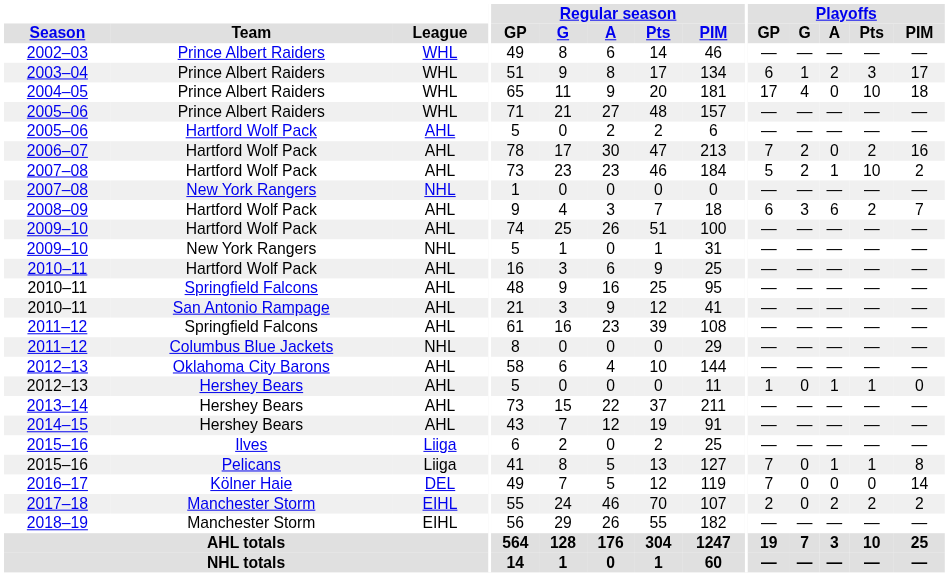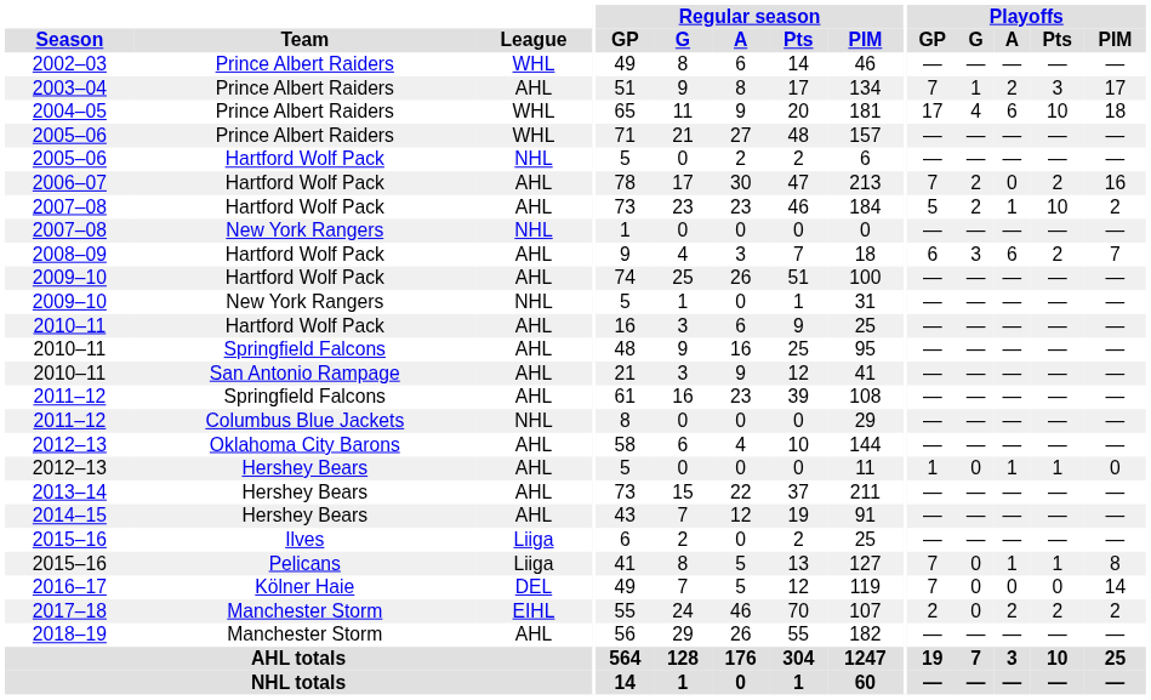 <table border="0" cellpadding="1" cellspacing="0" style="text-align:center; width:60em">
 <tr bgcolor="#e0e0e0">
 <th colspan="3" bgcolor="#ffffff"></th>
 <th rowspan="99" bgcolor="#ffffff"></th>
 <th colspan="5"><a href='#'>Regular season</a></th>
 <th rowspan="99" bgcolor="#ffffff"></th>
 <th colspan="5"><a href='#'>Playoffs</a></th>
 </tr>
 <tr bgcolor="#e0e0e0">
 <th><a href='#'>Season</a></th>
 <th>Team</th>
 <th>League</th>
 <th>GP</th>
 <th><a href='#'>G</a></th>
 <th><a href='#'>A</a></th>
 <th><a href='#'>Pts</a></th>
 <th><a href='#'>PIM</a></th>
 <th>GP</th>
 <th>G</th>
 <th>A</th>
 <th>Pts</th>
 <th>PIM</th>
 </tr>
 <tr>
 <td><a href='#'>2002–03</a></td>
 <td><a href='#'>Prince Albert Raiders</a></td>
 <td><a href='#'>WHL</a></td>
 <td>49</td>
 <td>8</td>
 <td>6</td>
 <td>14</td>
 <td>46</td>
 <td>—</td>
 <td>—</td>
 <td>—</td>
 <td>—</td>
 <td>—</td>
 </tr>
 <tr bgcolor="#f0f0f0">
 <td><a href='#'>2003–04</a></td>
 <td>Prince Albert Raiders</td>
-<td>WHL</td>
+<td>AHL</td>
 <td>51</td>
 <td>9</td>
 <td>8</td>
 <td>17</td>
 <td>134</td>
-<td>6</td>
+<td>7</td>
 <td>1</td>
 <td>2</td>
 <td>3</td>
 <td>17</td>
 </tr>
 <tr>
 <td><a href='#'>2004–05</a></td>
 <td>Prince Albert Raiders</td>
 <td>WHL</td>
 <td>65</td>
 <td>11</td>
 <td>9</td>
 <td>20</td>
 <td>181</td>
 <td>17</td>
 <td>4</td>
-<td>0</td>
+<td>6</td>
 <td>10</td>
 <td>18</td>
 </tr>
 <tr bgcolor="#f0f0f0">
 <td><a href='#'>2005–06</a></td>
 <td>Prince Albert Raiders</td>
 <td>WHL</td>
 <td>71</td>
 <td>21</td>
 <td>27</td>
 <td>48</td>
 <td>157</td>
 <td>—</td>
 <td>—</td>
 <td>—</td>
 <td>—</td>
 <td>—</td>
 </tr>
 <tr>
 <td><a href='#'>2005–06</a></td>
 <td><a href='#'>Hartford Wolf Pack</a></td>
-<td><a href='#'>AHL</a></td>
+<td><a href='#'>NHL</a></td>
 <td>5</td>
 <td>0</td>
 <td>2</td>
 <td>2</td>
 <td>6</td>
 <td>—</td>
 <td>—</td>
 <td>—</td>
 <td>—</td>
 <td>—</td>
 </tr>
 <tr bgcolor="#f0f0f0">
 <td><a href='#'>2006–07</a></td>
 <td>Hartford Wolf Pack</td>
 <td>AHL</td>
 <td>78</td>
 <td>17</td>
 <td>30</td>
 <td>47</td>
 <td>213</td>
 <td>7</td>
 <td>2</td>
 <td>0</td>
 <td>2</td>
 <td>16</td>
 </tr>
 <tr>
 <td><a href='#'>2007–08</a></td>
 <td>Hartford Wolf Pack</td>
 <td>AHL</td>
 <td>73</td>
 <td>23</td>
 <td>23</td>
 <td>46</td>
 <td>184</td>
 <td>5</td>
 <td>2</td>
 <td>1</td>
 <td>10</td>
 <td>2</td>
 </tr>
 <tr bgcolor="#f0f0f0">
 <td><a href='#'>2007–08</a></td>
 <td><a href='#'>New York Rangers</a></td>
 <td><a href='#'>NHL</a></td>
 <td>1</td>
 <td>0</td>
 <td>0</td>
 <td>0</td>
 <td>0</td>
 <td>—</td>
 <td>—</td>
 <td>—</td>
 <td>—</td>
 <td>—</td>
 </tr>
 <tr>
 <td><a href='#'>2008–09</a></td>
 <td>Hartford Wolf Pack</td>
 <td>AHL</td>
 <td>9</td>
 <td>4</td>
 <td>3</td>
 <td>7</td>
 <td>18</td>
 <td>6</td>
 <td>3</td>
 <td>6</td>
 <td>2</td>
 <td>7</td>
 </tr>
 <tr bgcolor="#f0f0f0">
 <td><a href='#'>2009–10</a></td>
 <td>Hartford Wolf Pack</td>
 <td>AHL</td>
 <td>74</td>
 <td>25</td>
 <td>26</td>
 <td>51</td>
 <td>100</td>
 <td>—</td>
 <td>—</td>
 <td>—</td>
 <td>—</td>
 <td>—</td>
 </tr>
 <tr>
 <td><a href='#'>2009–10</a></td>
 <td>New York Rangers</td>
 <td>NHL</td>
 <td>5</td>
 <td>1</td>
 <td>0</td>
 <td>1</td>
 <td>31</td>
 <td>—</td>
 <td>—</td>
 <td>—</td>
 <td>—</td>
 <td>—</td>
 </tr>
 <tr bgcolor="#f0f0f0">
 <td><a href='#'>2010–11</a></td>
 <td>Hartford Wolf Pack</td>
 <td>AHL</td>
 <td>16</td>
 <td>3</td>
 <td>6</td>
 <td>9</td>
 <td>25</td>
 <td>—</td>
 <td>—</td>
 <td>—</td>
 <td>—</td>
 <td>—</td>
 </tr>
 <tr>
 <td>2010–11</td>
 <td><a href='#'>Springfield Falcons</a></td>
 <td>AHL</td>
 <td>48</td>
 <td>9</td>
 <td>16</td>
 <td>25</td>
 <td>95</td>
 <td>—</td>
 <td>—</td>
 <td>—</td>
 <td>—</td>
 <td>—</td>
 </tr>
 <tr bgcolor="#f0f0f0">
 <td>2010–11</td>
 <td><a href='#'>San Antonio Rampage</a></td>
 <td>AHL</td>
 <td>21</td>
 <td>3</td>
 <td>9</td>
 <td>12</td>
 <td>41</td>
 <td>—</td>
 <td>—</td>
 <td>—</td>
 <td>—</td>
 <td>—</td>
 </tr>
 <tr>
 <td><a href='#'>2011–12</a></td>
 <td>Springfield Falcons</td>
 <td>AHL</td>
 <td>61</td>
 <td>16</td>
 <td>23</td>
 <td>39</td>
 <td>108</td>
 <td>—</td>
 <td>—</td>
 <td>—</td>
 <td>—</td>
 <td>—</td>
 </tr>
 <tr bgcolor="#f0f0f0">
 <td><a href='#'>2011–12</a></td>
 <td><a href='#'>Columbus Blue Jackets</a></td>
 <td>NHL</td>
 <td>8</td>
 <td>0</td>
 <td>0</td>
 <td>0</td>
 <td>29</td>
 <td>—</td>
 <td>—</td>
 <td>—</td>
 <td>—</td>
 <td>—</td>
 </tr>
 <tr>
 <td><a href='#'>2012–13</a></td>
 <td><a href='#'>Oklahoma City Barons</a></td>
 <td>AHL</td>
 <td>58</td>
 <td>6</td>
 <td>4</td>
 <td>10</td>
 <td>144</td>
 <td>—</td>
 <td>—</td>
 <td>—</td>
 <td>—</td>
 <td>—</td>
 </tr>
 <tr bgcolor="#f0f0f0">
 <td>2012–13</td>
 <td><a href='#'>Hershey Bears</a></td>
 <td>AHL</td>
 <td>5</td>
 <td>0</td>
 <td>0</td>
 <td>0</td>
 <td>11</td>
 <td>1</td>
 <td>0</td>
 <td>1</td>
 <td>1</td>
 <td>0</td>
 </tr>
 <tr>
 <td><a href='#'>2013–14</a></td>
 <td>Hershey Bears</td>
 <td>AHL</td>
 <td>73</td>
 <td>15</td>
 <td>22</td>
 <td>37</td>
 <td>211</td>
 <td>—</td>
 <td>—</td>
 <td>—</td>
 <td>—</td>
 <td>—</td>
 </tr>
 <tr bgcolor="#f0f0f0">
 <td><a href='#'>2014–15</a></td>
 <td>Hershey Bears</td>
 <td>AHL</td>
 <td>43</td>
 <td>7</td>
 <td>12</td>
 <td>19</td>
 <td>91</td>
 <td>—</td>
 <td>—</td>
 <td>—</td>
 <td>—</td>
 <td>—</td>
 </tr>
 <tr>
 <td><a href='#'>2015–16</a></td>
 <td><a href='#'>Ilves</a></td>
 <td><a href='#'>Liiga</a></td>
 <td>6</td>
 <td>2</td>
 <td>0</td>
 <td>2</td>
 <td>25</td>
 <td>—</td>
 <td>—</td>
 <td>—</td>
 <td>—</td>
 <td>—</td>
 </tr>
 <tr bgcolor="#f0f0f0">
 <td>2015–16</td>
 <td><a href='#'>Pelicans</a></td>
 <td>Liiga</td>
 <td>41</td>
 <td>8</td>
 <td>5</td>
 <td>13</td>
 <td>127</td>
 <td>7</td>
 <td>0</td>
 <td>1</td>
 <td>1</td>
 <td>8</td>
 </tr>
 <tr>
 <td><a href='#'>2016–17</a></td>
 <td><a href='#'>Kölner Haie</a></td>
 <td><a href='#'>DEL</a></td>
 <td>49</td>
 <td>7</td>
 <td>5</td>
 <td>12</td>
 <td>119</td>
 <td>7</td>
 <td>0</td>
 <td>0</td>
 <td>0</td>
 <td>14</td>
 </tr>
 <tr>
 </tr>
 <tr bgcolor="#f0f0f0">
 <td><a href='#'>2017–18</a></td>
 <td><a href='#'>Manchester Storm</a></td>
 <td><a href='#'>EIHL</a></td>
 <td>55</td>
 <td>24</td>
 <td>46</td>
 <td>70</td>
 <td>107</td>
 <td>2</td>
 <td>0</td>
 <td>2</td>
 <td>2</td>
 <td>2</td>
 </tr>
 <tr>
 <td><a href='#'>2018–19</a></td>
 <td>Manchester Storm</td>
-<td>EIHL</td>
+<td>AHL</td>
 <td>56</td>
 <td>29</td>
 <td>26</td>
 <td>55</td>
 <td>182</td>
 <td>—</td>
 <td>—</td>
 <td>—</td>
 <td>—</td>
 <td>—</td>
 </tr>
 <tr bgcolor="#e0e0e0">
 <th colspan="3">AHL totals</th>
 <th>564</th>
 <th>128</th>
 <th>176</th>
 <th>304</th>
 <th>1247</th>
 <th>19</th>
 <th>7</th>
 <th>3</th>
 <th>10</th>
 <th>25</th>
 </tr>
 <tr bgcolor="#e0e0e0">
 <th colspan="3">NHL totals</th>
 <th>14</th>
 <th>1</th>
 <th>0</th>
 <th>1</th>
 <th>60</th>
 <th>—</th>
 <th>—</th>
 <th>—</th>
 <th>—</th>
 <th>—</th>
 </tr>
 </table>
